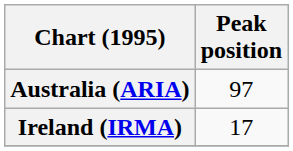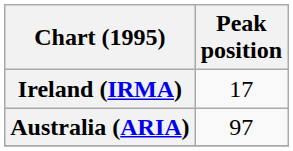 <table class="wikitable sortable plainrowheaders" style="text-align:center">
 <tr>
 <th>Chart (1995)</th>
 <th>Peak<br>position</th>
 </tr>
 <tr>
+<th scope="row">Ireland (<a href='#'>IRMA</a>)</th>
+<td>17</td>
+</tr>
+<tr>
 <th scope="row">Australia (<a href='#'>ARIA</a>)</th>
 <td>97</td>
 </tr>
 <tr>
-<th scope="row">Ireland (<a href='#'>IRMA</a>)</th>
-<td>17</td>
-</tr>
-<tr>
 </tr>
 </table>
